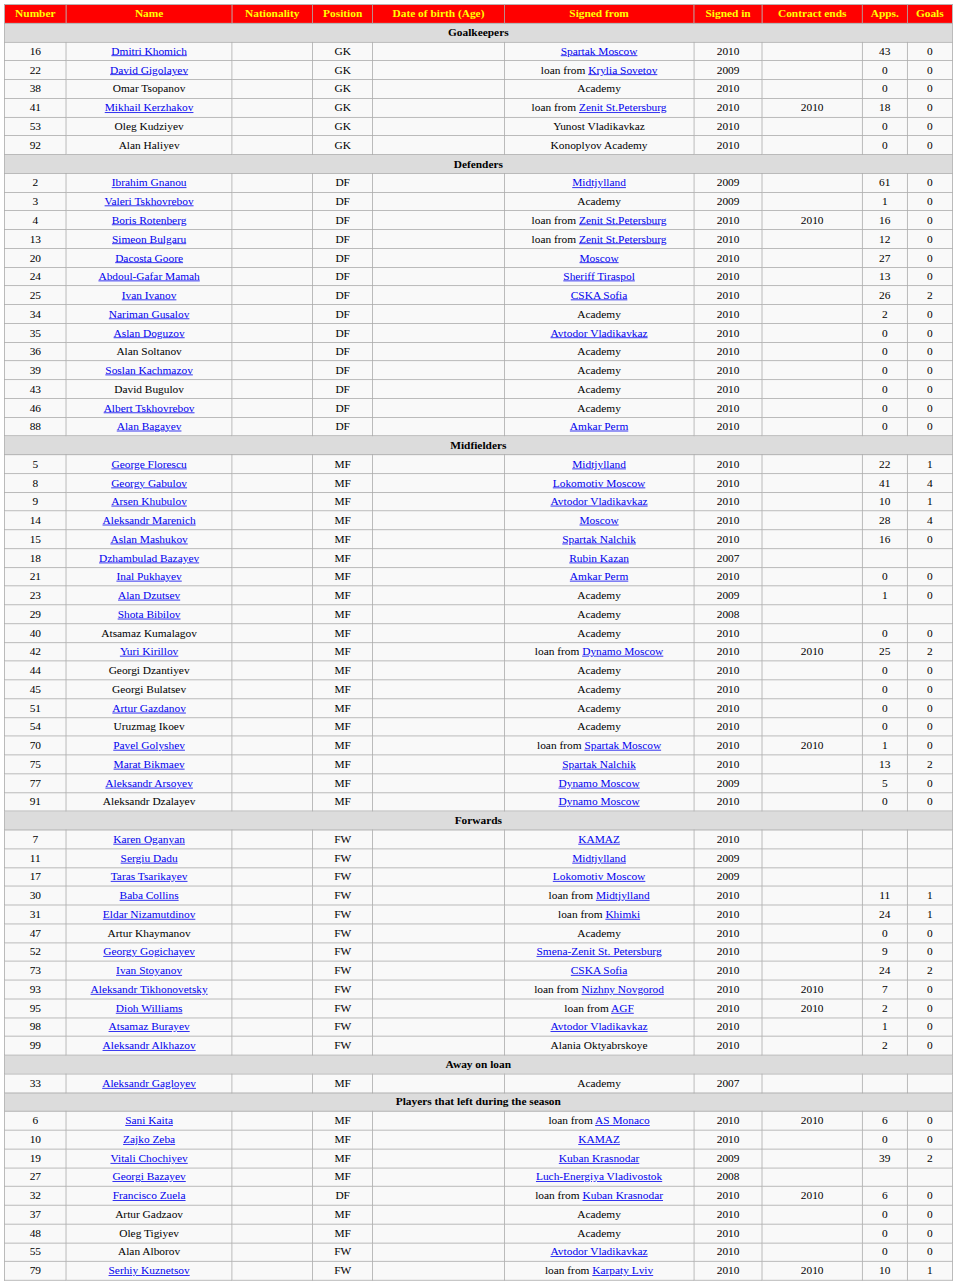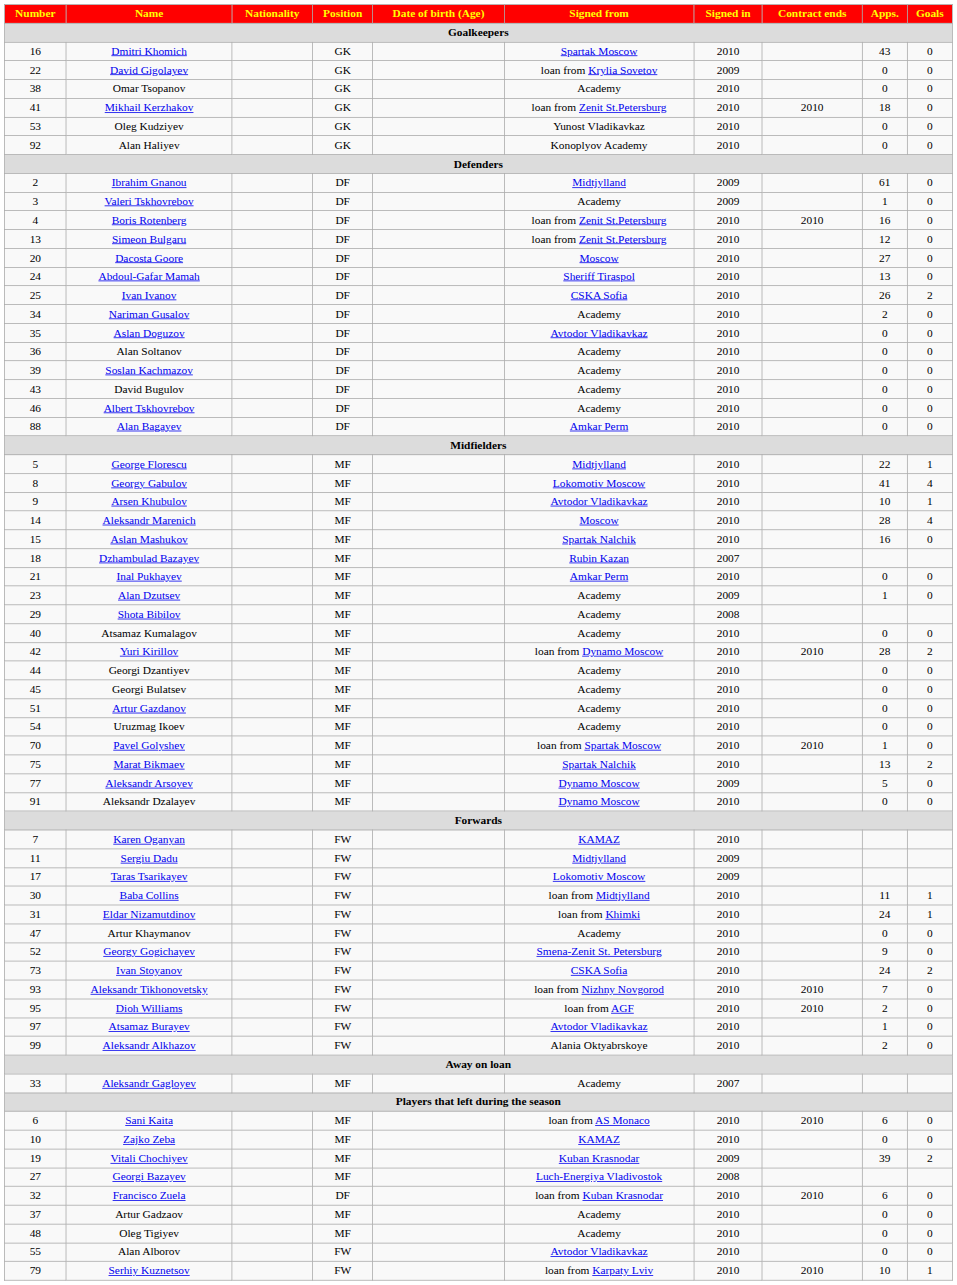 <table class="wikitable"  style="text-align:center; font-size:90%; width:95%;">
 <tr>
 <th style="background:#FF0000; color:yellow; text-align:center;">Number</th>
 <th style="background:#FF0000; color:yellow; text-align:center;">Name</th>
 <th style="background:#FF0000; color:yellow; text-align:center;">Nationality</th>
 <th style="background:#FF0000; color:yellow; text-align:center;">Position</th>
 <th style="background:#FF0000; color:yellow; text-align:center;">Date of birth (Age)</th>
 <th style="background:#FF0000; color:yellow; text-align:center;">Signed from</th>
 <th style="background:#FF0000; color:yellow; text-align:center;">Signed in</th>
 <th style="background:#FF0000; color:yellow; text-align:center;">Contract ends</th>
 <th style="background:#FF0000; color:yellow; text-align:center;">Apps.</th>
 <th style="background:#FF0000; color:yellow; text-align:center;">Goals</th>
 </tr>
 <tr>
 <th colspan="11"  style="background:#dcdcdc; text-align:center;">Goalkeepers</th>
 </tr>
 <tr>
 <td>16</td>
 <td><a href='#'>Dmitri Khomich</a></td>
 <td></td>
 <td>GK</td>
 <td></td>
 <td><a href='#'>Spartak Moscow</a></td>
 <td>2010</td>
 <td></td>
 <td>43</td>
 <td>0</td>
 </tr>
 <tr>
 <td>22</td>
 <td><a href='#'>David Gigolayev</a></td>
 <td></td>
 <td>GK</td>
 <td></td>
 <td>loan from <a href='#'>Krylia Sovetov</a></td>
 <td>2009</td>
 <td></td>
 <td>0</td>
 <td>0</td>
 </tr>
 <tr>
 <td>38</td>
 <td>Omar Tsopanov</td>
 <td></td>
 <td>GK</td>
 <td></td>
 <td>Academy</td>
 <td>2010</td>
 <td></td>
 <td>0</td>
 <td>0</td>
 </tr>
 <tr>
 <td>41</td>
 <td><a href='#'>Mikhail Kerzhakov</a></td>
 <td></td>
 <td>GK</td>
 <td></td>
 <td>loan from <a href='#'>Zenit St.Petersburg</a></td>
 <td>2010</td>
 <td>2010</td>
 <td>18</td>
 <td>0</td>
 </tr>
 <tr>
 <td>53</td>
 <td>Oleg Kudziyev</td>
 <td></td>
 <td>GK</td>
 <td></td>
 <td>Yunost Vladikavkaz</td>
 <td>2010</td>
 <td></td>
 <td>0</td>
 <td>0</td>
 </tr>
 <tr>
 <td>92</td>
 <td>Alan Haliyev</td>
 <td></td>
 <td>GK</td>
 <td></td>
 <td>Konoplyov Academy</td>
 <td>2010</td>
 <td></td>
 <td>0</td>
 <td>0</td>
 </tr>
 <tr>
 <th colspan="11"  style="background:#dcdcdc; text-align:center;">Defenders</th>
 </tr>
 <tr>
 <td>2</td>
 <td><a href='#'>Ibrahim Gnanou</a></td>
 <td></td>
 <td>DF</td>
 <td></td>
 <td><a href='#'>Midtjylland</a></td>
 <td>2009</td>
 <td></td>
 <td>61</td>
 <td>0</td>
 </tr>
 <tr>
 <td>3</td>
 <td><a href='#'>Valeri Tskhovrebov</a></td>
 <td></td>
 <td>DF</td>
 <td></td>
 <td>Academy</td>
 <td>2009</td>
 <td></td>
 <td>1</td>
 <td>0</td>
 </tr>
 <tr>
 <td>4</td>
 <td><a href='#'>Boris Rotenberg</a></td>
 <td></td>
 <td>DF</td>
 <td></td>
 <td>loan from <a href='#'>Zenit St.Petersburg</a></td>
 <td>2010</td>
 <td>2010</td>
 <td>16</td>
 <td>0</td>
 </tr>
 <tr>
 <td>13</td>
 <td><a href='#'>Simeon Bulgaru</a></td>
 <td></td>
 <td>DF</td>
 <td></td>
 <td>loan from <a href='#'>Zenit St.Petersburg</a></td>
 <td>2010</td>
 <td></td>
 <td>12</td>
 <td>0</td>
 </tr>
 <tr>
 <td>20</td>
 <td><a href='#'>Dacosta Goore</a></td>
 <td></td>
 <td>DF</td>
 <td></td>
 <td><a href='#'>Moscow</a></td>
 <td>2010</td>
 <td></td>
 <td>27</td>
 <td>0</td>
 </tr>
 <tr>
 <td>24</td>
 <td><a href='#'>Abdoul-Gafar Mamah</a></td>
 <td></td>
 <td>DF</td>
 <td></td>
 <td><a href='#'>Sheriff Tiraspol</a></td>
 <td>2010</td>
 <td></td>
 <td>13</td>
 <td>0</td>
 </tr>
 <tr>
 <td>25</td>
 <td><a href='#'>Ivan Ivanov</a></td>
 <td></td>
 <td>DF</td>
 <td></td>
 <td><a href='#'>CSKA Sofia</a></td>
 <td>2010</td>
 <td></td>
 <td>26</td>
 <td>2</td>
 </tr>
 <tr>
 <td>34</td>
 <td><a href='#'>Nariman Gusalov</a></td>
 <td></td>
 <td>DF</td>
 <td></td>
 <td>Academy</td>
 <td>2010</td>
 <td></td>
 <td>2</td>
 <td>0</td>
 </tr>
 <tr>
 <td>35</td>
 <td><a href='#'>Aslan Doguzov</a></td>
 <td></td>
 <td>DF</td>
 <td></td>
 <td><a href='#'>Avtodor Vladikavkaz</a></td>
 <td>2010</td>
 <td></td>
 <td>0</td>
 <td>0</td>
 </tr>
 <tr>
 <td>36</td>
 <td>Alan Soltanov</td>
 <td></td>
 <td>DF</td>
 <td></td>
 <td>Academy</td>
 <td>2010</td>
 <td></td>
 <td>0</td>
 <td>0</td>
 </tr>
 <tr>
 <td>39</td>
 <td><a href='#'>Soslan Kachmazov</a></td>
 <td></td>
 <td>DF</td>
 <td></td>
 <td>Academy</td>
 <td>2010</td>
 <td></td>
 <td>0</td>
 <td>0</td>
 </tr>
 <tr>
 <td>43</td>
 <td>David Bugulov</td>
 <td></td>
 <td>DF</td>
 <td></td>
 <td>Academy</td>
 <td>2010</td>
 <td></td>
 <td>0</td>
 <td>0</td>
 </tr>
 <tr>
 <td>46</td>
 <td><a href='#'>Albert Tskhovrebov</a></td>
 <td></td>
 <td>DF</td>
 <td></td>
 <td>Academy</td>
 <td>2010</td>
 <td></td>
 <td>0</td>
 <td>0</td>
 </tr>
 <tr>
 <td>88</td>
 <td><a href='#'>Alan Bagayev</a></td>
 <td></td>
 <td>DF</td>
 <td></td>
 <td><a href='#'>Amkar Perm</a></td>
 <td>2010</td>
 <td></td>
 <td>0</td>
 <td>0</td>
 </tr>
 <tr>
 <th colspan="11"  style="background:#dcdcdc; text-align:center;">Midfielders</th>
 </tr>
 <tr>
 <td>5</td>
 <td><a href='#'>George Florescu</a></td>
 <td></td>
 <td>MF</td>
 <td></td>
 <td><a href='#'>Midtjylland</a></td>
 <td>2010</td>
 <td></td>
 <td>22</td>
 <td>1</td>
 </tr>
 <tr>
 <td>8</td>
 <td><a href='#'>Georgy Gabulov</a></td>
 <td></td>
 <td>MF</td>
 <td></td>
 <td><a href='#'>Lokomotiv Moscow</a></td>
 <td>2010</td>
 <td></td>
 <td>41</td>
 <td>4</td>
 </tr>
 <tr>
 <td>9</td>
 <td><a href='#'>Arsen Khubulov</a></td>
 <td></td>
 <td>MF</td>
 <td></td>
 <td><a href='#'>Avtodor Vladikavkaz</a></td>
 <td>2010</td>
 <td></td>
 <td>10</td>
 <td>1</td>
 </tr>
 <tr>
 <td>14</td>
 <td><a href='#'>Aleksandr Marenich</a></td>
 <td></td>
 <td>MF</td>
 <td></td>
 <td><a href='#'>Moscow</a></td>
 <td>2010</td>
 <td></td>
 <td>28</td>
 <td>4</td>
 </tr>
 <tr>
 <td>15</td>
 <td><a href='#'>Aslan Mashukov</a></td>
 <td></td>
 <td>MF</td>
 <td></td>
 <td><a href='#'>Spartak Nalchik</a></td>
 <td>2010</td>
 <td></td>
 <td>16</td>
 <td>0</td>
 </tr>
 <tr>
 <td>18</td>
 <td><a href='#'>Dzhambulad Bazayev</a> </td>
 <td></td>
 <td>MF</td>
 <td></td>
 <td><a href='#'>Rubin Kazan</a></td>
 <td>2007</td>
 <td></td>
 <td></td>
 <td></td>
 </tr>
 <tr>
 <td>21</td>
 <td><a href='#'>Inal Pukhayev</a></td>
 <td></td>
 <td>MF</td>
 <td></td>
 <td><a href='#'>Amkar Perm</a></td>
 <td>2010</td>
 <td></td>
 <td>0</td>
 <td>0</td>
 </tr>
 <tr>
 <td>23</td>
 <td><a href='#'>Alan Dzutsev</a></td>
 <td></td>
 <td>MF</td>
 <td></td>
 <td>Academy</td>
 <td>2009</td>
 <td></td>
 <td>1</td>
 <td>0</td>
 </tr>
 <tr>
 <td>29</td>
 <td><a href='#'>Shota Bibilov</a></td>
 <td></td>
 <td>MF</td>
 <td></td>
 <td>Academy</td>
 <td>2008</td>
 <td></td>
 <td></td>
 <td></td>
 </tr>
 <tr>
 <td>40</td>
 <td>Atsamaz Kumalagov</td>
 <td></td>
 <td>MF</td>
 <td></td>
 <td>Academy</td>
 <td>2010</td>
 <td></td>
 <td>0</td>
 <td>0</td>
 </tr>
 <tr>
 <td>42</td>
 <td><a href='#'>Yuri Kirillov</a></td>
 <td></td>
 <td>MF</td>
 <td></td>
 <td>loan from  <a href='#'>Dynamo Moscow</a></td>
 <td>2010</td>
 <td>2010</td>
-<td>25</td>
+<td>28</td>
 <td>2</td>
 </tr>
 <tr>
 <td>44</td>
 <td>Georgi Dzantiyev</td>
 <td></td>
 <td>MF</td>
 <td></td>
 <td>Academy</td>
 <td>2010</td>
 <td></td>
 <td>0</td>
 <td>0</td>
 </tr>
 <tr>
 <td>45</td>
 <td>Georgi Bulatsev</td>
 <td></td>
 <td>MF</td>
 <td></td>
 <td>Academy</td>
 <td>2010</td>
 <td></td>
 <td>0</td>
 <td>0</td>
 </tr>
 <tr>
 <td>51</td>
 <td><a href='#'>Artur Gazdanov</a></td>
 <td></td>
 <td>MF</td>
 <td></td>
 <td>Academy</td>
 <td>2010</td>
 <td></td>
 <td>0</td>
 <td>0</td>
 </tr>
 <tr>
 <td>54</td>
 <td>Uruzmag Ikoev</td>
 <td></td>
 <td>MF</td>
 <td></td>
 <td>Academy</td>
 <td>2010</td>
 <td></td>
 <td>0</td>
 <td>0</td>
 </tr>
 <tr>
 <td>70</td>
 <td><a href='#'>Pavel Golyshev</a></td>
 <td></td>
 <td>MF</td>
 <td></td>
 <td>loan from <a href='#'>Spartak Moscow</a></td>
 <td>2010</td>
 <td>2010</td>
 <td>1</td>
 <td>0</td>
 </tr>
 <tr>
 <td>75</td>
 <td><a href='#'>Marat Bikmaev</a></td>
 <td></td>
 <td>MF</td>
 <td></td>
 <td><a href='#'>Spartak Nalchik</a></td>
 <td>2010</td>
 <td></td>
 <td>13</td>
 <td>2</td>
 </tr>
 <tr>
 <td>77</td>
 <td><a href='#'>Aleksandr Arsoyev</a></td>
 <td></td>
 <td>MF</td>
 <td></td>
 <td><a href='#'>Dynamo Moscow</a></td>
 <td>2009</td>
 <td></td>
 <td>5</td>
 <td>0</td>
 </tr>
 <tr>
 <td>91</td>
 <td>Aleksandr Dzalayev</td>
 <td></td>
 <td>MF</td>
 <td></td>
 <td><a href='#'>Dynamo Moscow</a></td>
 <td>2010</td>
 <td></td>
 <td>0</td>
 <td>0</td>
 </tr>
 <tr>
 <th colspan="11"  style="background:#dcdcdc; text-align:center;">Forwards</th>
 </tr>
 <tr>
 <td>7</td>
 <td><a href='#'>Karen Oganyan</a></td>
 <td></td>
 <td>FW</td>
 <td></td>
 <td><a href='#'>KAMAZ</a></td>
 <td>2010</td>
 <td></td>
 <td></td>
 <td></td>
 </tr>
 <tr>
 <td>11</td>
 <td><a href='#'>Sergiu Dadu</a></td>
 <td></td>
 <td>FW</td>
 <td></td>
 <td><a href='#'>Midtjylland</a></td>
 <td>2009</td>
 <td></td>
 <td></td>
 <td></td>
 </tr>
 <tr>
 <td>17</td>
 <td><a href='#'>Taras Tsarikayev</a></td>
 <td></td>
 <td>FW</td>
 <td></td>
 <td><a href='#'>Lokomotiv Moscow</a></td>
 <td>2009</td>
 <td></td>
 <td></td>
 <td></td>
 </tr>
 <tr>
 <td>30</td>
 <td><a href='#'>Baba Collins</a></td>
 <td></td>
 <td>FW</td>
 <td></td>
 <td>loan from <a href='#'>Midtjylland</a></td>
 <td>2010</td>
 <td></td>
 <td>11</td>
 <td>1</td>
 </tr>
 <tr>
 <td>31</td>
 <td><a href='#'>Eldar Nizamutdinov</a></td>
 <td></td>
 <td>FW</td>
 <td></td>
 <td>loan from <a href='#'>Khimki</a></td>
 <td>2010</td>
 <td></td>
 <td>24</td>
 <td>1</td>
 </tr>
 <tr>
 <td>47</td>
 <td>Artur Khaymanov</td>
 <td></td>
 <td>FW</td>
 <td></td>
 <td>Academy</td>
 <td>2010</td>
 <td></td>
 <td>0</td>
 <td>0</td>
 </tr>
 <tr>
 <td>52</td>
 <td><a href='#'>Georgy Gogichayev</a></td>
 <td></td>
 <td>FW</td>
 <td></td>
 <td><a href='#'>Smena-Zenit St. Petersburg</a></td>
 <td>2010</td>
 <td></td>
 <td>9</td>
 <td>0</td>
 </tr>
 <tr>
 <td>73</td>
 <td><a href='#'>Ivan Stoyanov</a></td>
 <td></td>
 <td>FW</td>
 <td></td>
 <td><a href='#'>CSKA Sofia</a></td>
 <td>2010</td>
 <td></td>
 <td>24</td>
 <td>2</td>
 </tr>
 <tr>
 <td>93</td>
 <td><a href='#'>Aleksandr Tikhonovetsky</a></td>
 <td></td>
 <td>FW</td>
 <td></td>
 <td>loan from <a href='#'>Nizhny Novgorod</a></td>
 <td>2010</td>
 <td>2010</td>
 <td>7</td>
 <td>0</td>
 </tr>
 <tr>
 <td>95</td>
 <td><a href='#'>Dioh Williams</a></td>
 <td></td>
 <td>FW</td>
 <td></td>
 <td>loan from <a href='#'>AGF</a></td>
 <td>2010</td>
 <td>2010</td>
 <td>2</td>
 <td>0</td>
 </tr>
 <tr>
-<td>98</td>
+<td>97</td>
 <td><a href='#'>Atsamaz Burayev</a></td>
 <td></td>
 <td>FW</td>
 <td></td>
 <td><a href='#'>Avtodor Vladikavkaz</a></td>
 <td>2010</td>
 <td></td>
 <td>1</td>
 <td>0</td>
 </tr>
 <tr>
 <td>99</td>
 <td><a href='#'>Aleksandr Alkhazov</a></td>
 <td></td>
 <td>FW</td>
 <td></td>
 <td>Alania Oktyabrskoye</td>
 <td>2010</td>
 <td></td>
 <td>2</td>
 <td>0</td>
 </tr>
 <tr>
 <th colspan="11"  style="background:#dcdcdc; text-align:center;">Away on loan</th>
 </tr>
 <tr>
 <td>33</td>
 <td><a href='#'>Aleksandr Gagloyev</a></td>
 <td></td>
 <td>MF</td>
 <td></td>
 <td>Academy</td>
 <td>2007</td>
 <td></td>
 <td></td>
 <td></td>
 </tr>
 <tr>
 <th colspan="11"  style="background:#dcdcdc; text-align:center;">Players that left during the season</th>
 </tr>
 <tr>
 <td>6</td>
 <td><a href='#'>Sani Kaita</a></td>
 <td></td>
 <td>MF</td>
 <td></td>
 <td>loan from <a href='#'>AS Monaco</a></td>
 <td>2010</td>
 <td>2010</td>
 <td>6</td>
 <td>0</td>
 </tr>
 <tr>
 <td>10</td>
 <td><a href='#'>Zajko Zeba</a></td>
 <td></td>
 <td>MF</td>
 <td></td>
 <td><a href='#'>KAMAZ</a></td>
 <td>2010</td>
 <td></td>
 <td>0</td>
 <td>0</td>
 </tr>
 <tr>
 <td>19</td>
 <td><a href='#'>Vitali Chochiyev</a></td>
 <td></td>
 <td>MF</td>
 <td></td>
 <td><a href='#'>Kuban Krasnodar</a></td>
 <td>2009</td>
 <td></td>
 <td>39</td>
 <td>2</td>
 </tr>
 <tr>
 <td>27</td>
 <td><a href='#'>Georgi Bazayev</a></td>
 <td></td>
 <td>MF</td>
 <td></td>
 <td><a href='#'>Luch-Energiya Vladivostok</a></td>
 <td>2008</td>
 <td></td>
 <td></td>
 <td></td>
 </tr>
 <tr>
 <td>32</td>
 <td><a href='#'>Francisco Zuela</a></td>
 <td></td>
 <td>DF</td>
 <td></td>
 <td>loan from <a href='#'>Kuban Krasnodar</a></td>
 <td>2010</td>
 <td>2010</td>
 <td>6</td>
 <td>0</td>
 </tr>
 <tr>
 <td>37</td>
 <td>Artur Gadzaov</td>
 <td></td>
 <td>MF</td>
 <td></td>
 <td>Academy</td>
 <td>2010</td>
 <td></td>
 <td>0</td>
 <td>0</td>
 </tr>
 <tr>
 <td>48</td>
 <td>Oleg Tigiyev</td>
 <td></td>
 <td>MF</td>
 <td></td>
 <td>Academy</td>
 <td>2010</td>
 <td></td>
 <td>0</td>
 <td>0</td>
 </tr>
 <tr>
 <td>55</td>
 <td>Alan Alborov</td>
 <td></td>
 <td>FW</td>
 <td></td>
 <td><a href='#'>Avtodor Vladikavkaz</a></td>
 <td>2010</td>
 <td></td>
 <td>0</td>
 <td>0</td>
 </tr>
 <tr>
 <td>79</td>
 <td><a href='#'>Serhiy Kuznetsov</a></td>
 <td></td>
 <td>FW</td>
 <td></td>
 <td>loan from <a href='#'>Karpaty Lviv</a></td>
 <td>2010</td>
 <td>2010</td>
 <td>10</td>
 <td>1</td>
 </tr>
 </table>
